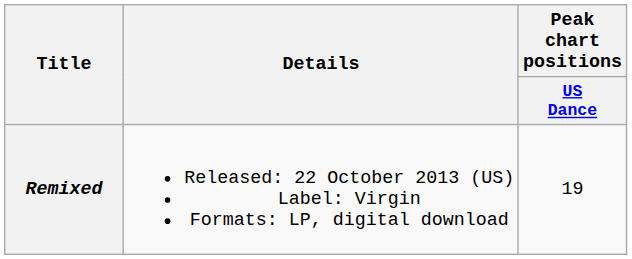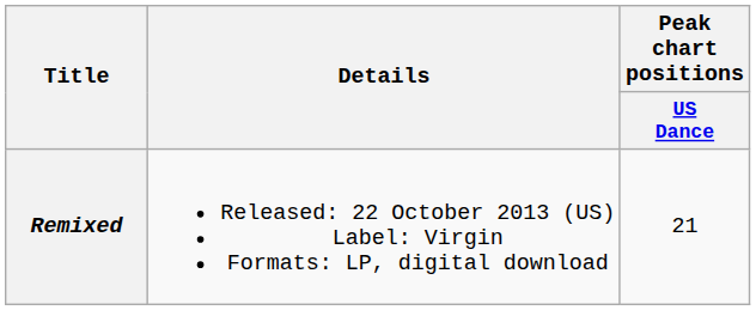 <table class="wikitable plainrowheaders" style="text-align:center;" border="1">
 <tr>
 <th scope="col" rowspan="2" style="width:6em;">Title</th>
 <th scope="col" rowspan="2">Details</th>
 <th scope="col" colspan="1">Peak chart positions</th>
 </tr>
 <tr>
 <th scope="col" style="width:2.9em;font-size:90%;"><a href='#'>US<br>Dance</a><br></th>
 </tr>
 <tr>
 <th scope="row"><em>Remixed</em></th>
 <td><br><ul><li>Released: 22 October 2013 <span>(US)</span></li><li>Label: Virgin</li><li>Formats: LP, digital download</li></ul></td>
-<td>19</td>
+<td>21</td>
 </tr>
 </table>
